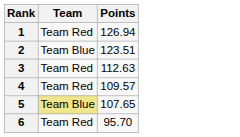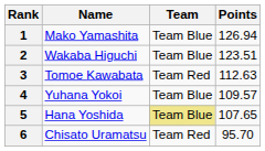 <table class="wikitable sortable">
 <tr>
 <th>Rank</th>
+<th>Name</th>
 <th>Team</th>
 <th>Points</th>
 </tr>
 <tr>
 <th>1</th>
-<td>Team Red</td>
+<td> <a href='#'>Mako Yamashita</a></td>
+<td>Team Blue</td>
 <td align="center">126.94</td>
 </tr>
 <tr>
 <th>2</th>
+<td> <a href='#'>Wakaba Higuchi</a></td>
 <td>Team Blue</td>
 <td align="center">123.51</td>
 </tr>
 <tr>
 <th>3</th>
+<td> <a href='#'>Tomoe Kawabata</a></td>
 <td>Team Red</td>
 <td align="center">112.63</td>
 </tr>
 <tr>
 <th>4</th>
-<td>Team Red</td>
+<td> <a href='#'>Yuhana Yokoi</a></td>
+<td>Team Blue</td>
 <td align="center">109.57</td>
 </tr>
 <tr>
 <th>5</th>
+<td> <a href='#'>Hana Yoshida</a></td>
 <td style="background: khaki;">Team Blue</td>
 <td align=center>107.65</td>
 </tr>
 <tr>
 <th>6</th>
+<td> <a href='#'>Chisato Uramatsu</a></td>
 <td>Team Red</td>
 <td align=center>95.70</td>
 </tr>
 </table>
